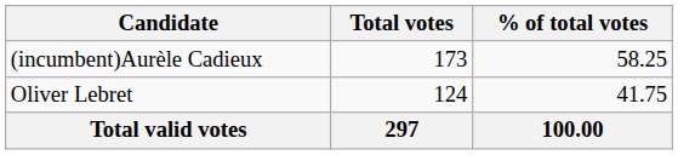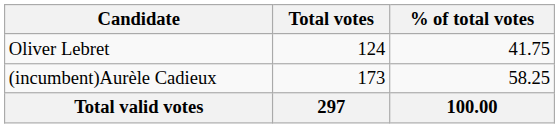 <table style="width:475px;" class="wikitable">
 <tr bgcolor="#EEEEEE">
 <th align="left">Candidate</th>
 <th align="right">Total votes</th>
 <th align="right">% of total votes</th>
 </tr>
 <tr>
+<td align="left">Oliver Lebret</td>
+<td align="right">124</td>
+<td align="right">41.75</td>
+</tr>
+<tr>
 <td align="left">(incumbent)Aurèle Cadieux</td>
 <td align="right">173</td>
 <td align="right">58.25</td>
-</tr>
-<tr>
-<td align="left">Oliver Lebret</td>
-<td align="right">124</td>
-<td align="right">41.75</td>
 </tr>
 <tr bgcolor="#EEEEEE">
 <th align="left">Total valid votes</th>
 <th align="right">297</th>
 <th align="right">100.00</th>
 </tr>
 </table>
